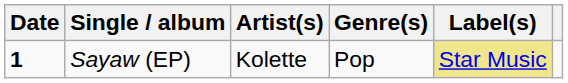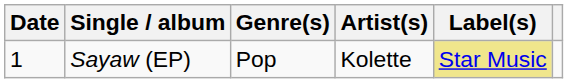 <table class="wikitable">
 <tr>
 <th>Date</th>
 <th>Single / album</th>
+<th>Genre(s)</th>
 <th>Artist(s)</th>
-<th>Genre(s)</th>
 <th>Label(s)</th>
 <th></th>
 </tr>
 <tr>
-<td><strong>1</strong></td>
+<td>1</td>
 <td><em>Sayaw</em> (EP)</td>
+<td>Pop</td>
 <td>Kolette</td>
-<td>Pop</td>
 <td style="background: khaki;"><a href='#'>Star Music</a></td>
 <td></td>
 </tr>
 </table>
